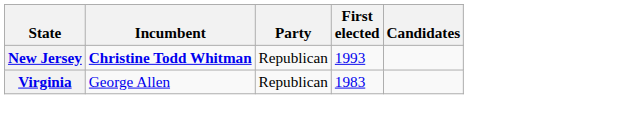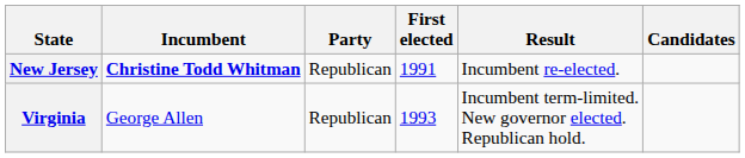 <table class="wikitable sortable">
 <tr valign=bottom>
 <th>State</th>
 <th>Incumbent</th>
 <th>Party</th>
 <th>First<br>elected</th>
+<th>Result</th>
 <th>Candidates</th>
 </tr>
 <tr>
 <th><a href='#'>New Jersey</a></th>
 <td><strong><a href='#'>Christine Todd Whitman</a></strong></td>
 <td>Republican</td>
-<td><a href='#'>1993</a></td>
+<td><a href='#'>1991</a></td>
+<td>Incumbent <a href='#'>re-elected</a>.</td>
 <td nowrap></td>
 </tr>
 <tr>
 <th><a href='#'>Virginia</a></th>
 <td><a href='#'>George Allen</a></td>
 <td>Republican</td>
-<td><a href='#'>1983</a></td>
+<td><a href='#'>1993</a></td>
+<td>Incumbent term-limited.<br>New governor <a href='#'>elected</a>.<br>Republican hold.</td>
 <td nowrap></td>
 </tr>
 </table>
